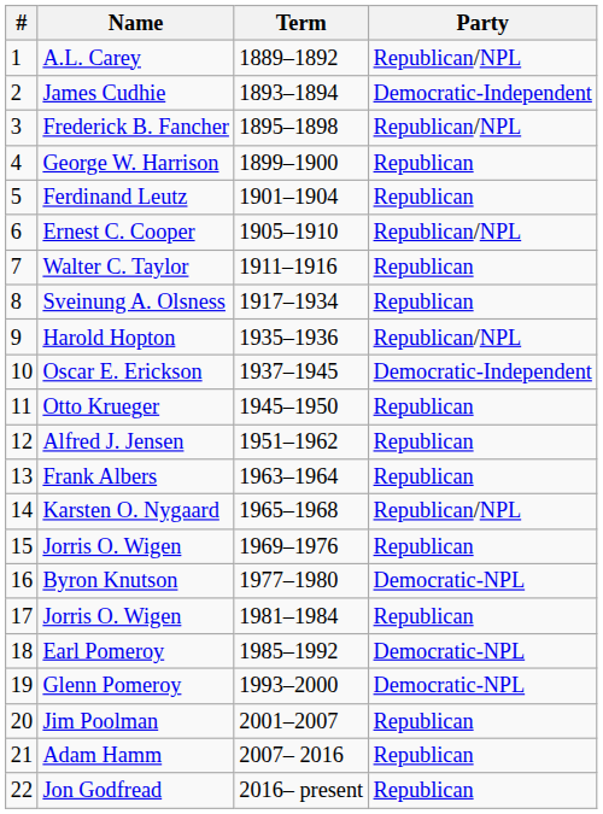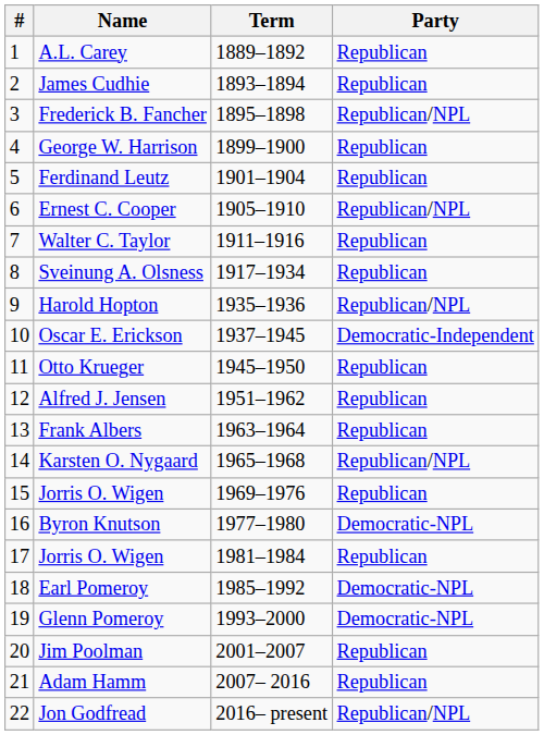 <table class=wikitable>
 <tr>
 <th>#</th>
 <th>Name</th>
 <th>Term</th>
 <th>Party</th>
 </tr>
 <tr>
 <td>1</td>
 <td><a href='#'>A.L. Carey</a></td>
 <td>1889–1892</td>
-<td><a href='#'>Republican</a>/<a href='#'>NPL</a></td>
+<td><a href='#'>Republican</a></td>
 </tr>
 <tr>
 <td>2</td>
 <td><a href='#'>James Cudhie</a></td>
 <td>1893–1894</td>
-<td><a href='#'>Democratic-Independent</a></td>
+<td><a href='#'>Republican</a></td>
 </tr>
 <tr>
 <td>3</td>
 <td><a href='#'>Frederick B. Fancher</a></td>
 <td>1895–1898</td>
 <td><a href='#'>Republican</a>/<a href='#'>NPL</a></td>
 </tr>
 <tr>
 <td>4</td>
 <td><a href='#'>George W. Harrison</a></td>
 <td>1899–1900</td>
 <td><a href='#'>Republican</a></td>
 </tr>
 <tr>
 <td>5</td>
 <td><a href='#'>Ferdinand Leutz</a></td>
 <td>1901–1904</td>
 <td><a href='#'>Republican</a></td>
 </tr>
 <tr>
 <td>6</td>
 <td><a href='#'>Ernest C. Cooper</a></td>
 <td>1905–1910</td>
 <td><a href='#'>Republican</a>/<a href='#'>NPL</a></td>
 </tr>
 <tr>
 <td>7</td>
 <td><a href='#'>Walter C. Taylor</a></td>
 <td>1911–1916</td>
 <td><a href='#'>Republican</a></td>
 </tr>
 <tr>
 <td>8</td>
 <td><a href='#'>Sveinung A. Olsness</a></td>
 <td>1917–1934</td>
 <td><a href='#'>Republican</a></td>
 </tr>
 <tr>
 <td>9</td>
 <td><a href='#'>Harold Hopton</a></td>
 <td>1935–1936</td>
 <td><a href='#'>Republican</a>/<a href='#'>NPL</a></td>
 </tr>
 <tr>
 <td>10</td>
 <td><a href='#'>Oscar E. Erickson</a></td>
 <td>1937–1945</td>
 <td><a href='#'>Democratic-Independent</a></td>
 </tr>
 <tr>
 <td>11</td>
 <td><a href='#'>Otto Krueger</a></td>
 <td>1945–1950</td>
 <td><a href='#'>Republican</a></td>
 </tr>
 <tr>
 <td>12</td>
 <td><a href='#'>Alfred J. Jensen</a></td>
 <td>1951–1962</td>
 <td><a href='#'>Republican</a></td>
 </tr>
 <tr>
 <td>13</td>
 <td><a href='#'>Frank Albers</a></td>
 <td>1963–1964</td>
 <td><a href='#'>Republican</a></td>
 </tr>
 <tr>
 <td>14</td>
 <td><a href='#'>Karsten O. Nygaard</a></td>
 <td>1965–1968</td>
 <td><a href='#'>Republican</a>/<a href='#'>NPL</a></td>
 </tr>
 <tr>
 <td>15</td>
 <td><a href='#'>Jorris O. Wigen</a></td>
 <td>1969–1976</td>
 <td><a href='#'>Republican</a></td>
 </tr>
 <tr>
 <td>16</td>
 <td><a href='#'>Byron Knutson</a></td>
 <td>1977–1980</td>
 <td><a href='#'>Democratic-NPL</a></td>
 </tr>
 <tr>
 <td>17</td>
 <td><a href='#'>Jorris O. Wigen</a></td>
 <td>1981–1984</td>
 <td><a href='#'>Republican</a></td>
 </tr>
 <tr>
 <td>18</td>
 <td><a href='#'>Earl Pomeroy</a></td>
 <td>1985–1992</td>
 <td><a href='#'>Democratic-NPL</a></td>
 </tr>
 <tr>
 <td>19</td>
 <td><a href='#'>Glenn Pomeroy</a></td>
 <td>1993–2000</td>
 <td><a href='#'>Democratic-NPL</a></td>
 </tr>
 <tr>
 <td>20</td>
 <td><a href='#'>Jim Poolman</a></td>
 <td>2001–2007</td>
 <td><a href='#'>Republican</a></td>
 </tr>
 <tr>
 <td>21</td>
 <td><a href='#'>Adam Hamm</a></td>
 <td>2007– 2016</td>
 <td><a href='#'>Republican</a></td>
 </tr>
 <tr>
 <td>22</td>
 <td><a href='#'>Jon Godfread</a></td>
 <td>2016– present</td>
-<td><a href='#'>Republican</a></td>
+<td><a href='#'>Republican</a>/<a href='#'>NPL</a></td>
 </tr>
 </table>
